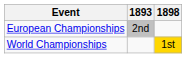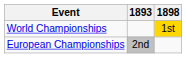 <table class="wikitable">
 <tr>
 <th>Event</th>
 <th>1893</th>
 <th>1898</th>
 </tr>
 <tr>
+<td><a href='#'>World Championships</a></td>
+<td></td>
+<td align="center" bgcolor="gold">1st</td>
+</tr>
+<tr>
 <td><a href='#'>European Championships</a></td>
 <td align="center" bgcolor="silver">2nd</td>
 <td></td>
 </tr>
-<tr>
-<td><a href='#'>World Championships</a></td>
-<td></td>
-<td align="center" bgcolor="gold">1st</td>
-</tr>
 </table>
